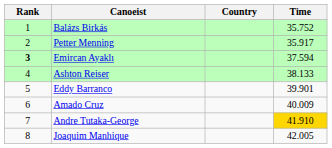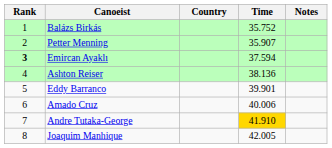 <table class="wikitable" style="text-align:center;width: 60%">
 <tr>
 <th>Rank</th>
 <th>Canoeist</th>
 <th>Country</th>
 <th>Time</th>
+<th>Notes</th>
 </tr>
 <tr bgcolor=bbffbb>
 <td>1</td>
 <td align="left"><a href='#'>Balázs Birkás</a></td>
 <td align="left"></td>
 <td>35.752</td>
+<td></td>
 </tr>
 <tr bgcolor=bbffbb>
 <td>2</td>
 <td align="left"><a href='#'>Petter Menning</a></td>
 <td align="left"></td>
-<td>35.917</td>
+<td>35.907</td>
+<td></td>
 </tr>
 <tr bgcolor=bbffbb>
 <td><strong>3</strong></td>
 <td align="left"><a href='#'>Emircan Ayaklı</a></td>
 <td align="left"></td>
 <td>37.594</td>
+<td></td>
 </tr>
 <tr bgcolor=bbffbb>
 <td>4</td>
 <td align="left"><a href='#'>Ashton Reiser</a></td>
 <td align="left"></td>
-<td>38.133</td>
+<td>38.136</td>
+<td></td>
 </tr>
 <tr>
 <td>5</td>
 <td align="left"><a href='#'>Eddy Barranco</a></td>
 <td align="left"></td>
 <td>39.901</td>
+<td></td>
 </tr>
 <tr>
 <td>6</td>
 <td align="left"><a href='#'>Amado Cruz</a></td>
 <td align="left"></td>
-<td>40.009</td>
+<td>40.006</td>
+<td></td>
 </tr>
 <tr>
 <td>7</td>
 <td align="left"><a href='#'>Andre Tutaka-George</a></td>
 <td align="left"></td>
 <td style="background: gold;">41.910</td>
+<td></td>
 </tr>
 <tr>
 <td>8</td>
 <td align="left"><a href='#'>Joaquim Manhique</a></td>
 <td align="left"></td>
 <td>42.005</td>
+<td></td>
 </tr>
 </table>
